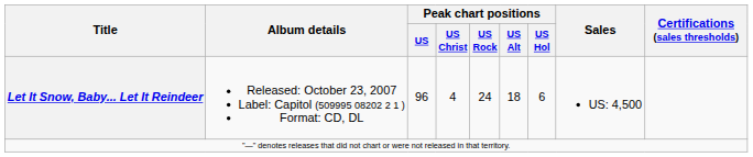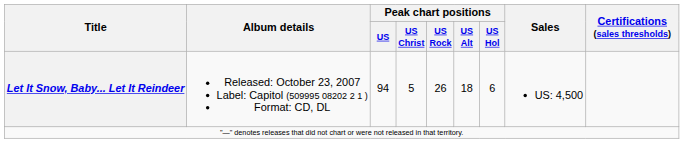 <table class="wikitable plainrowheaders" style="text-align:center;">
 <tr>
 <th rowspan="2" scope="col">Title</th>
 <th rowspan="2" scope="col">Album details</th>
 <th colspan="5" scope="col">Peak chart positions</th>
 <th rowspan="2">Sales</th>
 <th rowspan="2" width="130"><a href='#'>Certifications</a><br><small>(<a href='#'>sales thresholds</a>)</small></th>
 </tr>
 <tr>
 <th style="width:30px;"><small><a href='#'>US</a><br></small></th>
 <th style="width:30px;"><small><a href='#'>US<br>Christ</a><br></small></th>
 <th style="width:30px;"><small><a href='#'>US<br>Rock</a><br></small></th>
 <th style="width:30px;"><small><a href='#'>US<br>Alt</a><br></small></th>
 <th style="width:30px;"><small><a href='#'>US<br>Hol</a><br></small></th>
 </tr>
 <tr>
 <th scope="row"><em><a href='#'>Let It Snow, Baby... Let It Reindeer</a></em></th>
 <td><br><ul><li>Released: October 23, 2007</li><li>Label: Capitol <small>(509995 08202 2 1 )</small></li><li>Format: CD, DL</li></ul></td>
-<td>96</td>
-<td>4</td>
-<td>24</td>
+<td>94</td>
+<td>5</td>
+<td>26</td>
 <td>18</td>
 <td>6</td>
 <td><br><ul><li>US: 4,500</li></ul></td>
 <td></td>
 </tr>
 <tr>
 <td colspan="10" align="center" style="font-size: 8pt">"—" denotes releases that did not chart or were not released in that territory.</td>
 </tr>
 </table>
